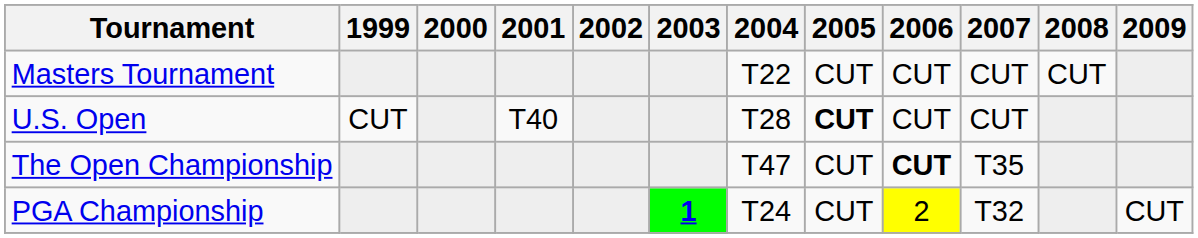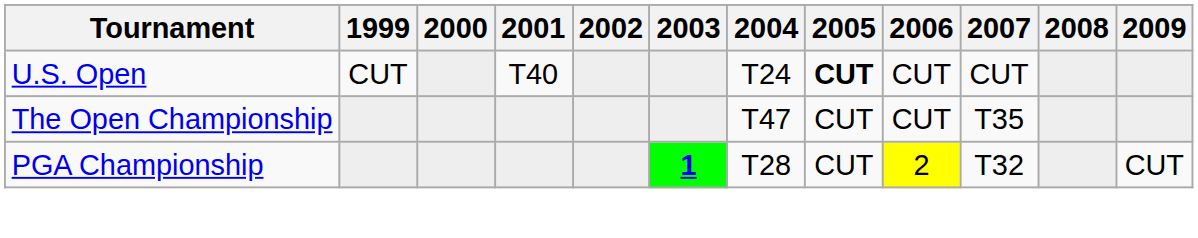 <table class="wikitable" style="font-size:95%;text-align:center;">
 <tr>
 <th>Tournament</th>
 <th>1999</th>
 <th>2000</th>
 <th>2001</th>
 <th>2002</th>
 <th>2003</th>
 <th>2004</th>
 <th>2005</th>
 <th>2006</th>
 <th>2007</th>
 <th>2008</th>
 <th>2009</th>
 </tr>
 <tr>
-<td align=left><a href='#'>Masters Tournament</a></td>
-<td style="background:#eeeeee;"></td>
-<td style="background:#eeeeee;"></td>
-<td style="background:#eeeeee;"></td>
-<td style="background:#eeeeee;"></td>
-<td style="background:#eeeeee;"></td>
-<td>T22</td>
-<td>CUT</td>
-<td>CUT</td>
-<td>CUT</td>
-<td>CUT</td>
-<td style="background:#eeeeee;"></td>
-</tr>
-<tr>
 <td align=left><a href='#'>U.S. Open</a></td>
 <td>CUT</td>
 <td style="background:#eeeeee;"></td>
 <td>T40</td>
 <td style="background:#eeeeee;"></td>
 <td style="background:#eeeeee;"></td>
-<td>T28</td>
+<td>T24</td>
 <td><strong>CUT</strong></td>
 <td>CUT</td>
 <td>CUT</td>
 <td style="background:#eeeeee;"></td>
 <td style="background:#eeeeee;"></td>
 </tr>
 <tr>
 <td align=left><a href='#'>The Open Championship</a></td>
 <td style="background:#eeeeee;"></td>
 <td style="background:#eeeeee;"></td>
 <td style="background:#eeeeee;"></td>
 <td style="background:#eeeeee;"></td>
 <td style="background:#eeeeee;"></td>
 <td>T47</td>
 <td>CUT</td>
-<td><strong>CUT</strong></td>
+<td>CUT</td>
 <td>T35</td>
 <td style="background:#eeeeee;"></td>
 <td style="background:#eeeeee;"></td>
 </tr>
 <tr>
 <td align=left><a href='#'>PGA Championship</a></td>
 <td style="background:#eeeeee;"></td>
 <td style="background:#eeeeee;"></td>
 <td style="background:#eeeeee;"></td>
 <td style="background:#eeeeee;"></td>
 <td style="background:lime;"><strong><a href='#'>1</a></strong></td>
-<td>T24</td>
+<td>T28</td>
 <td>CUT</td>
 <td style="background:yellow;">2</td>
 <td>T32</td>
 <td style="background:#eeeeee;"></td>
 <td>CUT</td>
 </tr>
 </table>
